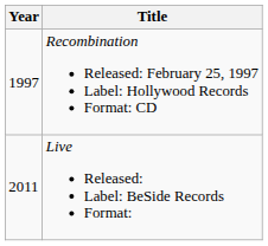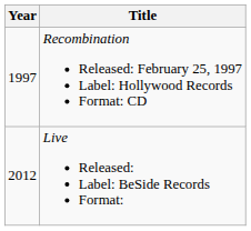 <table class="wikitable">
 <tr>
 <th>Year</th>
 <th>Title</th>
 </tr>
 <tr>
 <td>1997</td>
 <td><em>Recombination</em><br><ul><li>Released: February 25, 1997</li><li>Label: Hollywood Records</li><li>Format: CD</li></ul></td>
 </tr>
 <tr>
-<td>2011</td>
+<td>2012</td>
 <td><em>Live</em><br><ul><li>Released:</li><li>Label: BeSide Records</li><li>Format:</li></ul></td>
 </tr>
 </table>
